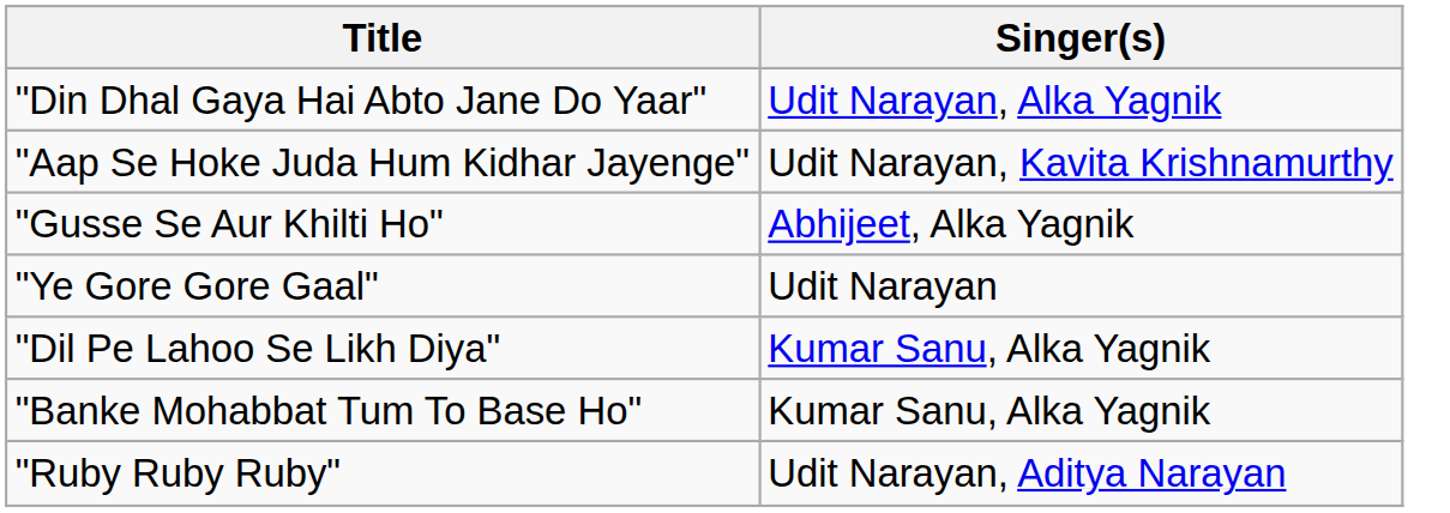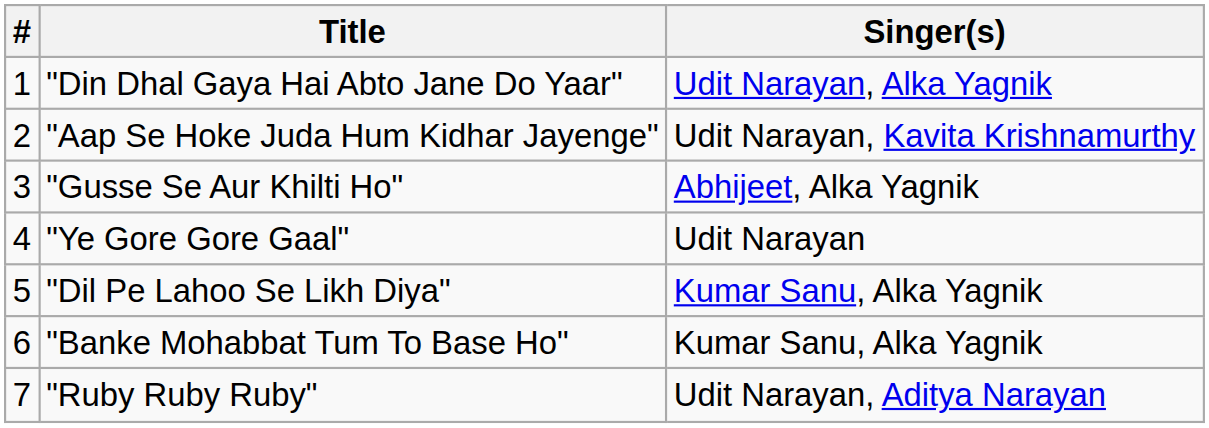 <table class="wikitable sortable" style="font-size:95%;">
 <tr>
+<th>#</th>
 <th>Title</th>
 <th>Singer(s)</th>
 </tr>
 <tr>
+<td>1</td>
 <td>"Din Dhal Gaya Hai Abto Jane Do Yaar"</td>
 <td><a href='#'>Udit Narayan</a>, <a href='#'>Alka Yagnik</a></td>
 </tr>
 <tr>
+<td>2</td>
 <td>"Aap Se Hoke Juda Hum Kidhar Jayenge"</td>
 <td>Udit Narayan, <a href='#'>Kavita Krishnamurthy</a></td>
 </tr>
 <tr>
+<td>3</td>
 <td>"Gusse Se Aur Khilti Ho"</td>
 <td><a href='#'>Abhijeet</a>, Alka Yagnik</td>
 </tr>
 <tr>
+<td>4</td>
 <td>"Ye Gore Gore Gaal"</td>
 <td>Udit Narayan</td>
 </tr>
 <tr>
+<td>5</td>
 <td>"Dil Pe Lahoo Se Likh Diya"</td>
 <td><a href='#'>Kumar Sanu</a>, Alka Yagnik</td>
 </tr>
 <tr>
+<td>6</td>
 <td>"Banke Mohabbat Tum To Base Ho"</td>
 <td>Kumar Sanu, Alka Yagnik</td>
 </tr>
 <tr>
+<td>7</td>
 <td>"Ruby Ruby Ruby"</td>
 <td>Udit Narayan, <a href='#'>Aditya Narayan</a></td>
 </tr>
 </table>
